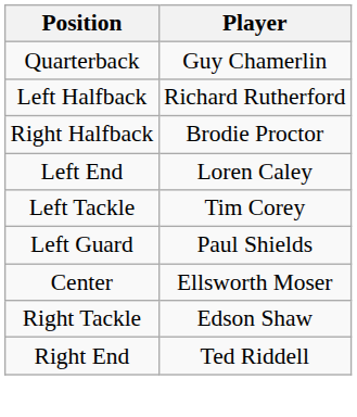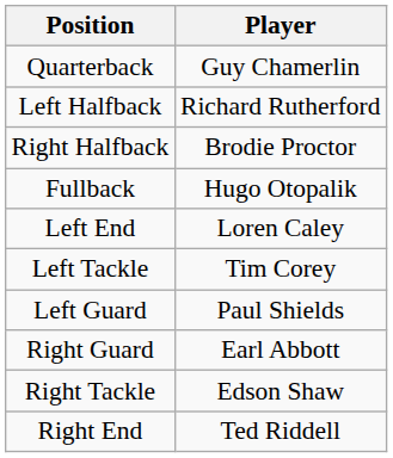 <table class="wikitable" style="text-align: center;">
 <tr>
 <th>Position</th>
 <th>Player</th>
 </tr>
 <tr>
 <td>Quarterback</td>
 <td>Guy Chamerlin</td>
 </tr>
 <tr>
 <td>Left Halfback</td>
 <td>Richard Rutherford</td>
 </tr>
 <tr>
 <td>Right Halfback</td>
 <td>Brodie Proctor</td>
 </tr>
 <tr>
+<td>Fullback</td>
+<td>Hugo Otopalik</td>
+</tr>
+<tr>
 <td>Left End</td>
 <td>Loren Caley</td>
 </tr>
 <tr>
 <td>Left Tackle</td>
 <td>Tim Corey</td>
 </tr>
 <tr>
 <td>Left Guard</td>
 <td>Paul Shields</td>
 </tr>
 <tr>
-<td>Center</td>
-<td>Ellsworth Moser</td>
+<td>Right Guard</td>
+<td>Earl Abbott</td>
 </tr>
 <tr>
 <td>Right Tackle</td>
 <td>Edson Shaw</td>
 </tr>
 <tr>
 <td>Right End</td>
 <td>Ted Riddell</td>
 </tr>
 </table>
